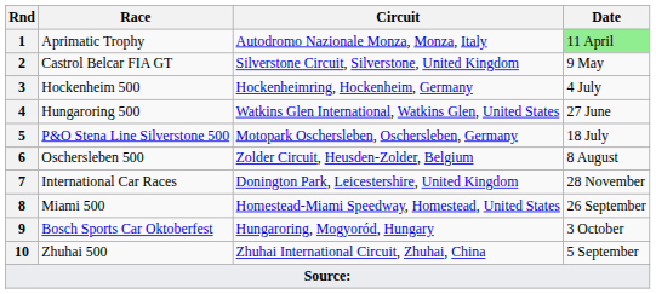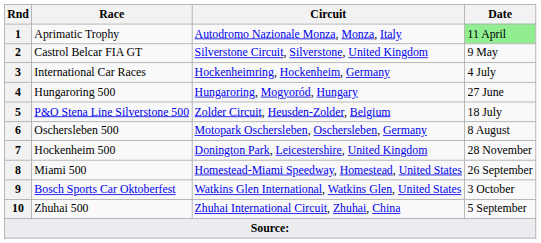 <table class="wikitable" style="font-size: 90%;">
 <tr>
 <th>Rnd</th>
 <th>Race</th>
 <th>Circuit</th>
 <th>Date</th>
 </tr>
 <tr>
 <th>1</th>
 <td>Aprimatic Trophy</td>
 <td> <a href='#'>Autodromo Nazionale Monza</a>, <a href='#'>Monza</a>, <a href='#'>Italy</a></td>
 <td style="background: lightgreen;">11 April</td>
 </tr>
 <tr>
 <th>2</th>
 <td>Castrol Belcar FIA GT</td>
 <td> <a href='#'>Silverstone Circuit</a>, <a href='#'>Silverstone</a>, <a href='#'>United Kingdom</a></td>
 <td>9 May</td>
 </tr>
 <tr>
 <th>3</th>
-<td>Hockenheim 500</td>
+<td>International Car Races</td>
 <td> <a href='#'>Hockenheimring</a>, <a href='#'>Hockenheim</a>, <a href='#'>Germany</a></td>
 <td>4 July</td>
 </tr>
 <tr>
 <th>4</th>
 <td>Hungaroring 500</td>
-<td> <a href='#'>Watkins Glen International</a>, <a href='#'>Watkins Glen</a>, <a href='#'>United States</a></td>
+<td> <a href='#'>Hungaroring</a>, <a href='#'>Mogyoród</a>, <a href='#'>Hungary</a></td>
 <td>27 June</td>
 </tr>
 <tr>
 <th>5</th>
 <td><a href='#'>P&O Stena Line Silverstone 500</a></td>
-<td> <a href='#'>Motopark Oschersleben</a>, <a href='#'>Oschersleben</a>, <a href='#'>Germany</a></td>
+<td> <a href='#'>Zolder Circuit</a>, <a href='#'>Heusden-Zolder</a>, <a href='#'>Belgium</a></td>
 <td>18 July</td>
 </tr>
 <tr>
 <th>6</th>
 <td>Oschersleben 500</td>
-<td> <a href='#'>Zolder Circuit</a>, <a href='#'>Heusden-Zolder</a>, <a href='#'>Belgium</a></td>
+<td> <a href='#'>Motopark Oschersleben</a>, <a href='#'>Oschersleben</a>, <a href='#'>Germany</a></td>
 <td>8 August</td>
 </tr>
 <tr>
 <th>7</th>
-<td>International Car Races</td>
+<td>Hockenheim 500</td>
 <td> <a href='#'>Donington Park</a>, <a href='#'>Leicestershire</a>, <a href='#'>United Kingdom</a></td>
 <td>28 November</td>
 </tr>
 <tr>
 <th>8</th>
 <td>Miami 500</td>
 <td> <a href='#'>Homestead-Miami Speedway</a>, <a href='#'>Homestead</a>, <a href='#'>United States</a></td>
 <td>26 September</td>
 </tr>
 <tr>
 <th>9</th>
 <td><a href='#'>Bosch Sports Car Oktoberfest</a></td>
-<td> <a href='#'>Hungaroring</a>, <a href='#'>Mogyoród</a>, <a href='#'>Hungary</a></td>
+<td> <a href='#'>Watkins Glen International</a>, <a href='#'>Watkins Glen</a>, <a href='#'>United States</a></td>
 <td>3 October</td>
 </tr>
 <tr>
 <th>10</th>
 <td>Zhuhai 500</td>
 <td> <a href='#'>Zhuhai International Circuit</a>, <a href='#'>Zhuhai</a>, <a href='#'>China</a></td>
 <td>5 September</td>
 </tr>
 <tr class="sortbottom">
 <td colspan="4" style="background-color:#EAECF0;text-align:center"><strong>Source:</strong></td>
 </tr>
 </table>
